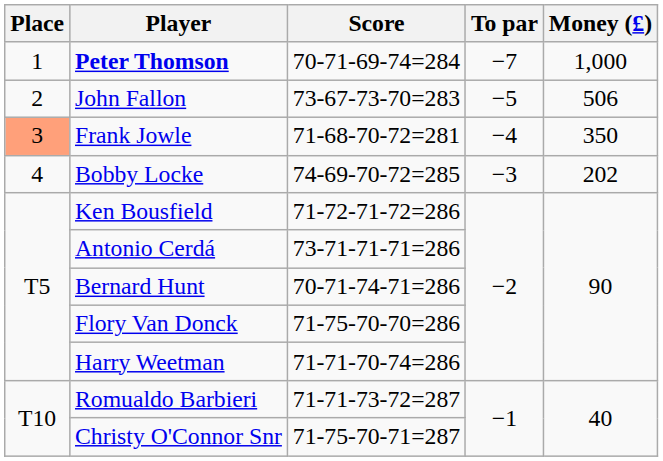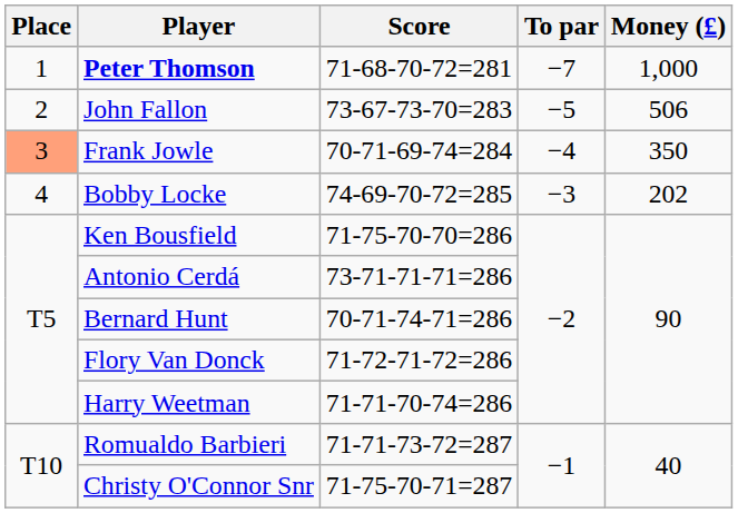 <table class="wikitable">
 <tr>
 <th>Place</th>
 <th>Player</th>
 <th>Score</th>
 <th>To par</th>
 <th>Money (<a href='#'>£</a>)</th>
 </tr>
 <tr>
 <td align="center">1</td>
 <td> <strong><a href='#'>Peter Thomson</a></strong></td>
-<td>70-71-69-74=284</td>
+<td>71-68-70-72=281</td>
 <td align="center">−7</td>
 <td align=center>1,000</td>
 </tr>
 <tr>
 <td align="center">2</td>
 <td> <a href='#'>John Fallon</a></td>
 <td>73-67-73-70=283</td>
 <td align="center">−5</td>
 <td align=center>506</td>
 </tr>
 <tr>
 <td align="center" style="background: lightsalmon;">3</td>
 <td> <a href='#'>Frank Jowle</a></td>
-<td>71-68-70-72=281</td>
+<td>70-71-69-74=284</td>
 <td align="center">−4</td>
 <td align=center>350</td>
 </tr>
 <tr>
 <td align="center">4</td>
 <td> <a href='#'>Bobby Locke</a></td>
 <td>74-69-70-72=285</td>
 <td align="center">−3</td>
 <td align=center>202</td>
 </tr>
 <tr>
 <td rowspan=5 align="center">T5</td>
 <td> <a href='#'>Ken Bousfield</a></td>
-<td>71-72-71-72=286</td>
+<td>71-75-70-70=286</td>
 <td rowspan=5 align="center">−2</td>
 <td align=center rowspan=5>90</td>
 </tr>
 <tr>
 <td> <a href='#'>Antonio Cerdá</a></td>
 <td>73-71-71-71=286</td>
 </tr>
 <tr>
 <td> <a href='#'>Bernard Hunt</a></td>
 <td>70-71-74-71=286</td>
 </tr>
 <tr>
 <td> <a href='#'>Flory Van Donck</a></td>
-<td>71-75-70-70=286</td>
+<td>71-72-71-72=286</td>
 </tr>
 <tr>
 <td> <a href='#'>Harry Weetman</a></td>
 <td>71-71-70-74=286</td>
 </tr>
 <tr>
 <td rowspan=2 align="center">T10</td>
 <td> <a href='#'>Romualdo Barbieri</a></td>
 <td>71-71-73-72=287</td>
 <td rowspan=2 align="center">−1</td>
 <td rowspan=2 align=center>40</td>
 </tr>
 <tr>
 <td> <a href='#'>Christy O'Connor Snr</a></td>
 <td>71-75-70-71=287</td>
 </tr>
 </table>
